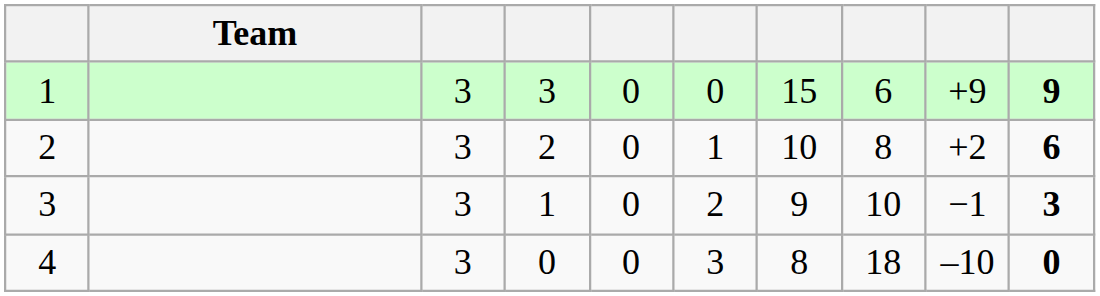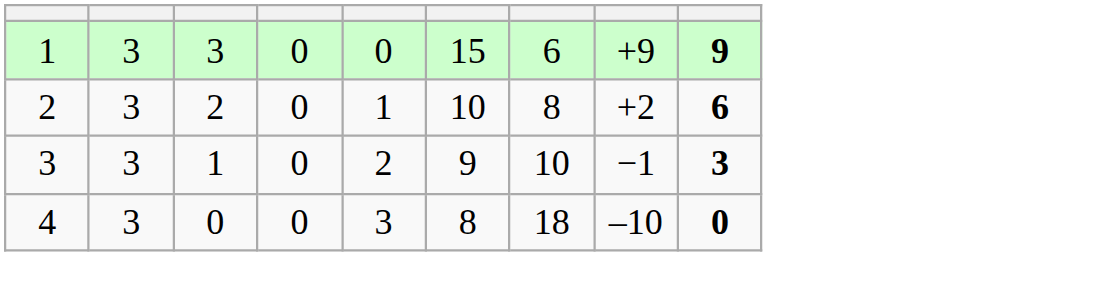 <table class="wikitable" style="text-align: center; font-size: 100%;">
 <tr>
 <th width="30"></th>
-<th width="140">Team</th>
 <th width="30"></th>
 <th width="30"></th>
 <th width="30"></th>
 <th width="30"></th>
 <th width="30"></th>
 <th width="30"></th>
 <th width="30"></th>
 <th width="30"></th>
 </tr>
 <tr style="background-color: #ccffcc;">
 <td>1</td>
-<td align=left><strong></strong></td>
 <td>3</td>
 <td>3</td>
 <td>0</td>
 <td>0</td>
 <td>15</td>
 <td>6</td>
 <td>+9</td>
 <td><strong>9</strong></td>
 </tr>
 <tr>
 <td>2</td>
-<td align=left></td>
 <td>3</td>
 <td>2</td>
 <td>0</td>
 <td>1</td>
 <td>10</td>
 <td>8</td>
 <td>+2</td>
 <td><strong>6</strong></td>
 </tr>
 <tr>
 <td>3</td>
-<td align=left></td>
 <td>3</td>
 <td>1</td>
 <td>0</td>
 <td>2</td>
 <td>9</td>
 <td>10</td>
 <td>−1</td>
 <td><strong>3</strong></td>
 </tr>
 <tr>
 <td>4</td>
-<td align=left></td>
 <td>3</td>
 <td>0</td>
 <td>0</td>
 <td>3</td>
 <td>8</td>
 <td>18</td>
 <td>–10</td>
 <td><strong>0</strong></td>
 </tr>
 </table>
